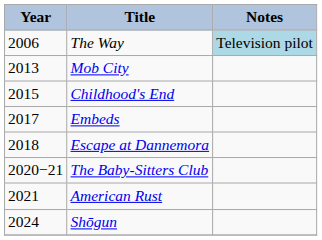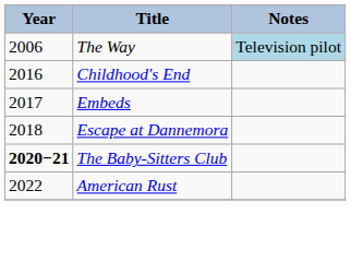 <table class="wikitable" style="font-size:95%;">
 <tr>
 <th style="background:#B0C4DE;">Year</th>
 <th style="background:#B0C4DE;">Title</th>
 <th style="background:#B0C4DE;">Notes</th>
 </tr>
 <tr>
 <td>2006</td>
 <td><em>The Way</em></td>
 <td style="background: lightblue;">Television pilot</td>
 </tr>
 <tr>
-<td>2013</td>
-<td><em><a href='#'>Mob City</a></em></td>
-<td></td>
-</tr>
-<tr>
-<td>2015</td>
+<td>2016</td>
 <td><em><a href='#'>Childhood's End</a></em></td>
 <td></td>
 </tr>
 <tr>
 <td>2017</td>
 <td><em><a href='#'>Embeds</a></em></td>
 <td></td>
 </tr>
 <tr>
 <td>2018</td>
 <td><em><a href='#'>Escape at Dannemora</a></em></td>
 <td></td>
 </tr>
 <tr>
-<td>2020−21</td>
+<td><strong>2020−21</strong></td>
 <td><em><a href='#'>The Baby-Sitters Club</a></em></td>
 <td></td>
 </tr>
 <tr>
-<td>2021</td>
+<td>2022</td>
 <td><em><a href='#'>American Rust</a></em></td>
-<td></td>
-</tr>
-<tr>
-<td>2024</td>
-<td><em><a href='#'>Shōgun</a></em></td>
 <td></td>
 </tr>
 <tr>
 </tr>
 </table>
